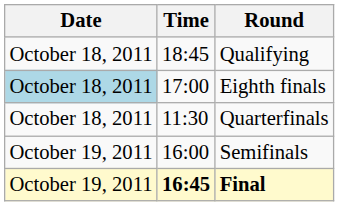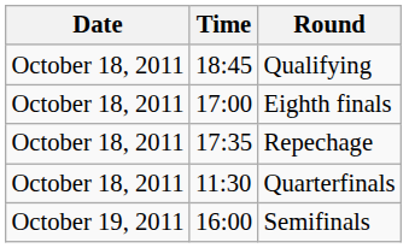 <table class="wikitable">
 <tr>
 <th>Date</th>
 <th>Time</th>
 <th>Round</th>
 </tr>
 <tr>
 <td>October 18, 2011</td>
 <td>18:45</td>
 <td>Qualifying</td>
 </tr>
 <tr>
-<td style="background: lightblue;">October 18, 2011</td>
+<td>October 18, 2011</td>
 <td>17:00</td>
 <td>Eighth finals</td>
+</tr>
+<tr>
+<td>October 18, 2011</td>
+<td>17:35</td>
+<td>Repechage</td>
 </tr>
 <tr>
 <td>October 18, 2011</td>
 <td>11:30</td>
 <td>Quarterfinals</td>
 </tr>
 <tr>
 <td>October 19, 2011</td>
 <td>16:00</td>
 <td>Semifinals</td>
 </tr>
-<tr style=background:lemonchiffon>
-<td>October 19, 2011</td>
-<td><strong>16:45</strong></td>
-<td><strong>Final</strong></td>
-</tr>
 </table>
